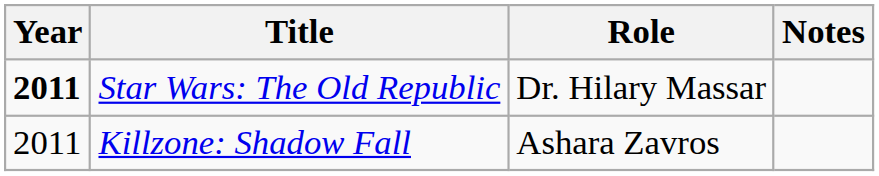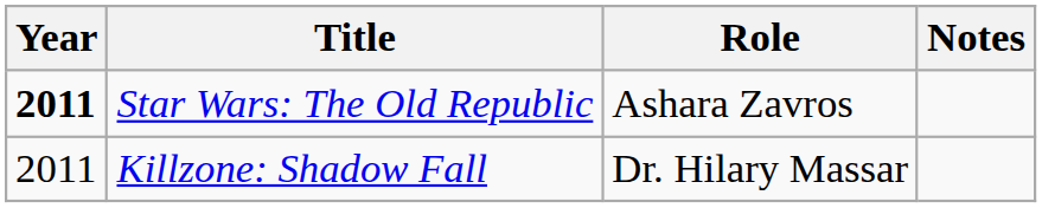 <table class="wikitable sortable">
 <tr>
 <th>Year</th>
 <th>Title</th>
 <th>Role</th>
 <th class="unsortable">Notes</th>
 </tr>
 <tr>
 <td><strong>2011</strong></td>
 <td><em><a href='#'>Star Wars: The Old Republic</a></em></td>
-<td>Dr. Hilary Massar</td>
+<td>Ashara Zavros</td>
 <td></td>
 </tr>
 <tr>
 <td>2011</td>
 <td><em><a href='#'>Killzone: Shadow Fall</a></em></td>
-<td>Ashara Zavros</td>
+<td>Dr. Hilary Massar</td>
 <td></td>
 </tr>
 </table>
